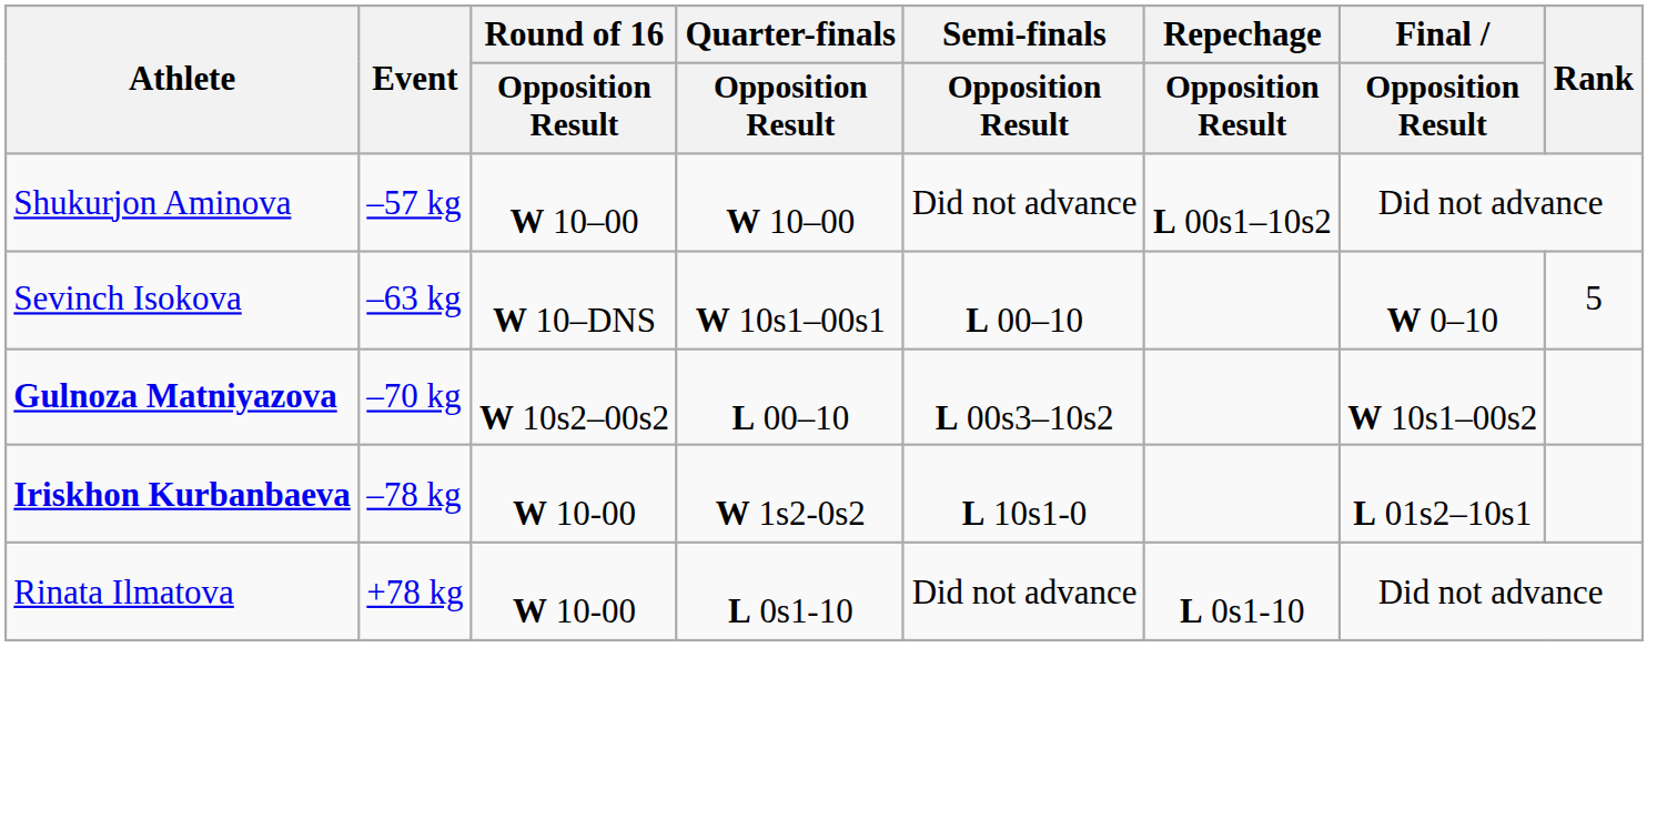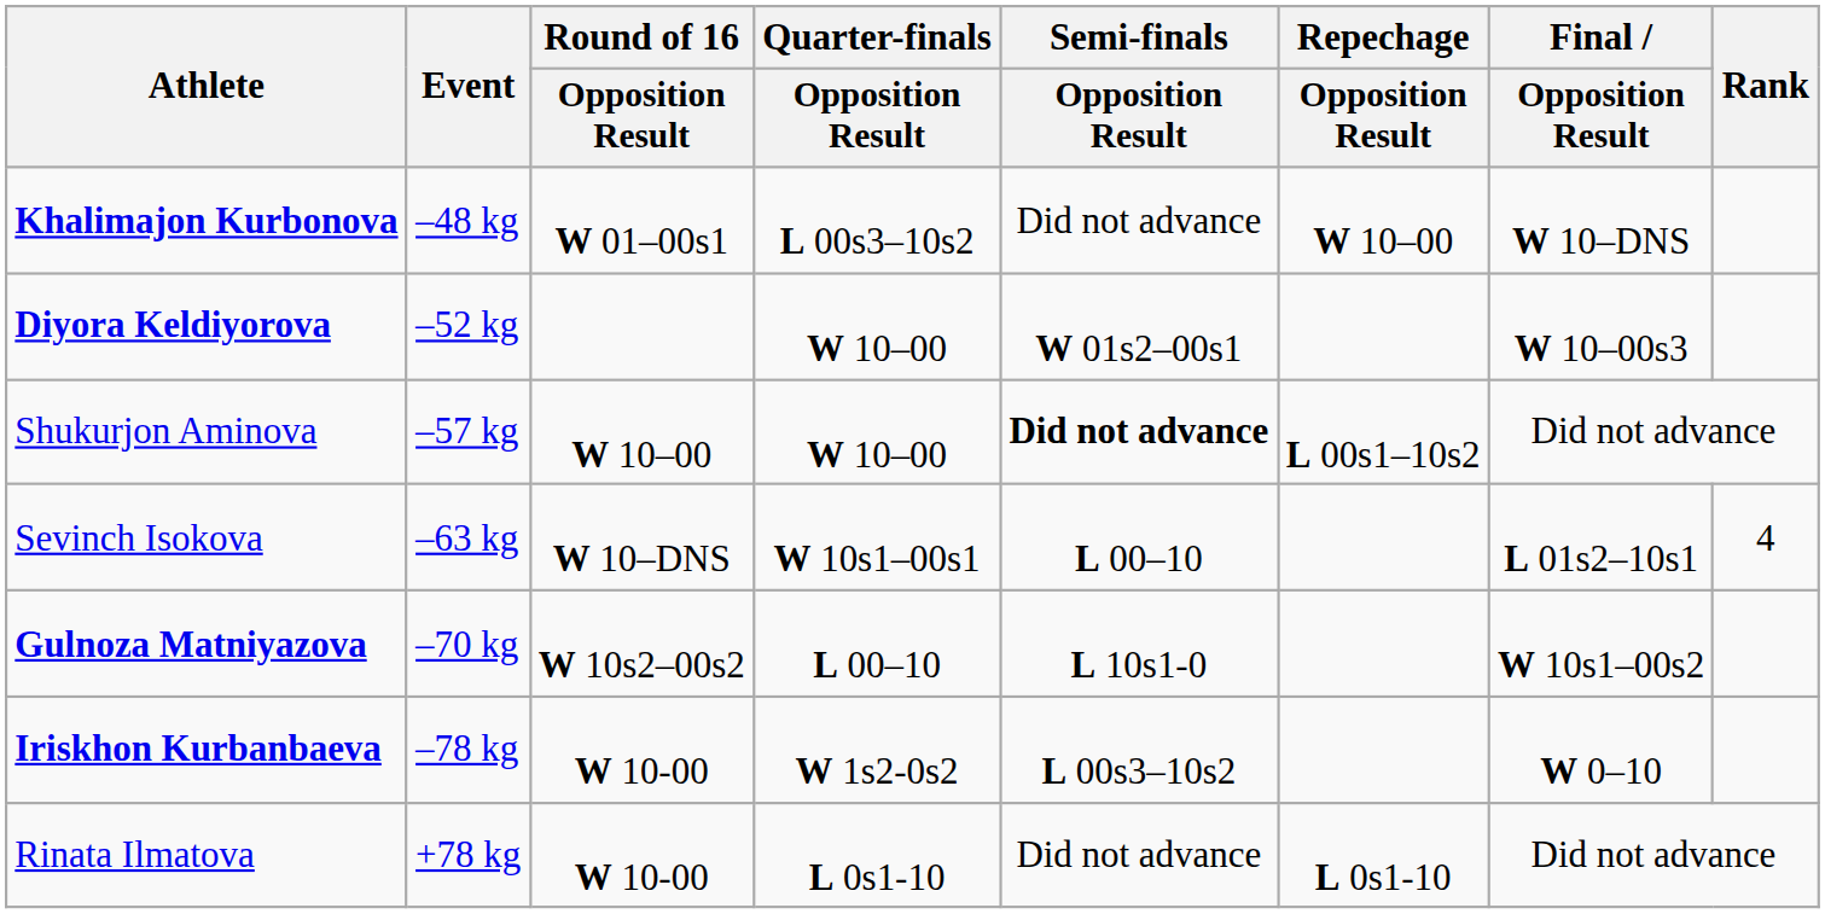 <table class=wikitable style=font-size:90%;text-align:center>
 <tr>
 <th rowspan="2">Athlete</th>
 <th rowspan="2">Event</th>
 <th>Round of 16</th>
 <th>Quarter-finals</th>
 <th>Semi-finals</th>
 <th>Repechage</th>
 <th>Final / </th>
 <th rowspan=2>Rank</th>
 </tr>
 <tr style="font-size:95%">
 <th>Opposition<br>Result</th>
 <th>Opposition<br>Result</th>
 <th>Opposition<br>Result</th>
 <th>Opposition<br>Result</th>
 <th>Opposition<br>Result</th>
 </tr>
 <tr>
+<td align=left><strong><a href='#'>Khalimajon Kurbonova</a></strong></td>
+<td align=left><a href='#'>–48 kg</a></td>
+<td><br><strong>W</strong> 01–00s1</td>
+<td><br><strong>L</strong> 00s3–10s2</td>
+<td>Did not advance</td>
+<td><br><strong>W</strong> 10–00</td>
+<td><br><strong>W</strong> 10–DNS</td>
+<td></td>
+</tr>
+<tr>
+<td align=left><strong><a href='#'>Diyora Keldiyorova</a></strong></td>
+<td align=left><a href='#'>–52 kg</a></td>
+<td></td>
+<td><br><strong>W</strong> 10–00</td>
+<td><br><strong>W</strong> 01s2–00s1</td>
+<td></td>
+<td><br><strong>W</strong> 10–00s3</td>
+<td></td>
+</tr>
+<tr>
 <td align=left><a href='#'>Shukurjon Aminova</a></td>
 <td align=left><a href='#'>–57 kg</a></td>
 <td><br><strong>W</strong> 10–00</td>
 <td><br><strong>W</strong> 10–00</td>
-<td>Did not advance</td>
+<td><strong>Did not advance</strong></td>
 <td><br><strong>L</strong> 00s1–10s2</td>
 <td colspan=2>Did not advance</td>
 </tr>
 <tr>
 <td align=left><a href='#'>Sevinch Isokova</a></td>
 <td align=left><a href='#'>–63 kg</a></td>
 <td><br><strong>W</strong> 10–DNS</td>
 <td><br><strong>W</strong> 10s1–00s1</td>
 <td><br><strong>L</strong> 00–10</td>
 <td></td>
-<td><br> <strong>W</strong> 0–10</td>
-<td>5</td>
+<td><br><strong>L</strong> 01s2–10s1</td>
+<td>4</td>
 </tr>
 <tr>
 <td align=left><strong><a href='#'>Gulnoza Matniyazova</a></strong></td>
 <td align=left><a href='#'>–70 kg</a></td>
 <td><br><strong>W</strong> 10s2–00s2</td>
 <td><br><strong>L</strong> 00–10</td>
-<td><br><strong>L</strong> 00s3–10s2</td>
+<td><br> <strong>L</strong> 10s1-0</td>
 <td></td>
 <td><br><strong>W</strong> 10s1–00s2</td>
 <td></td>
 </tr>
 <tr>
 <td align=left><strong><a href='#'>Iriskhon Kurbanbaeva</a></strong></td>
 <td align=left><a href='#'>–78 kg</a></td>
 <td><br> <strong>W</strong> 10-00</td>
 <td><br> <strong>W</strong> 1s2-0s2</td>
-<td><br> <strong>L</strong> 10s1-0</td>
+<td><br><strong>L</strong> 00s3–10s2</td>
 <td></td>
-<td><br><strong>L</strong> 01s2–10s1</td>
+<td><br> <strong>W</strong> 0–10</td>
 <td></td>
 </tr>
 <tr>
 <td align=left><a href='#'>Rinata Ilmatova</a></td>
 <td align=left><a href='#'>+78 kg</a></td>
 <td><br> <strong>W</strong> 10-00</td>
 <td><br> <strong>L</strong> 0s1-10</td>
 <td>Did not advance</td>
 <td><br> <strong>L</strong> 0s1-10</td>
 <td colspan=2>Did not advance</td>
 </tr>
 </table>
